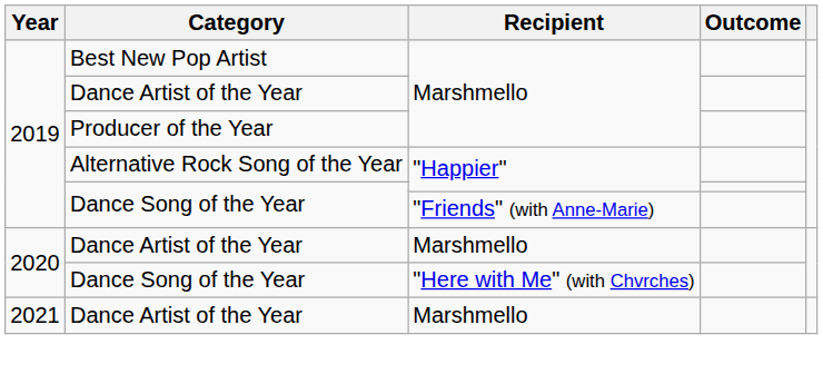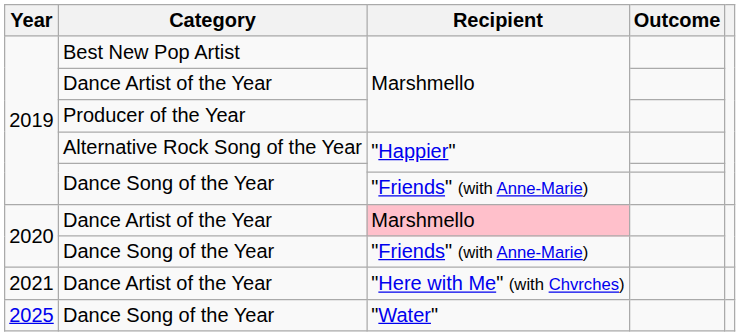 <table class="wikitable sortable">
 <tr>
 <th>Year</th>
 <th>Category</th>
 <th>Recipient</th>
 <th>Outcome</th>
 <th></th>
 </tr>
 <tr>
 <td rowspan="6">2019</td>
 <td>Best New Pop Artist</td>
 <td rowspan="3">Marshmello</td>
 <td></td>
 <td rowspan="6"></td>
 </tr>
 <tr>
 <td>Dance Artist of the Year</td>
 <td></td>
 </tr>
 <tr>
 <td>Producer of the Year</td>
 <td></td>
 </tr>
 <tr>
 <td>Alternative Rock Song of the Year</td>
 <td rowspan="2">"<a href='#'>Happier</a>"</td>
 <td></td>
 </tr>
 <tr>
 <td rowspan="2">Dance Song of the Year</td>
 <td></td>
 </tr>
 <tr>
 <td>"<a href='#'>Friends</a>" <small>(with <a href='#'>Anne-Marie</a>)</small></td>
 <td></td>
 </tr>
 <tr>
 <td rowspan="2">2020</td>
 <td>Dance Artist of the Year</td>
-<td>Marshmello</td>
+<td style="background: pink;">Marshmello</td>
 <td></td>
 <td rowspan="2"></td>
 </tr>
 <tr>
 <td>Dance Song of the Year</td>
-<td>"<a href='#'>Here with Me</a>" <small>(with <a href='#'>Chvrches</a>)</small></td>
+<td>"<a href='#'>Friends</a>" <small>(with <a href='#'>Anne-Marie</a>)</small></td>
 <td></td>
 </tr>
 <tr>
 <td>2021</td>
 <td>Dance Artist of the Year</td>
-<td>Marshmello</td>
+<td>"<a href='#'>Here with Me</a>" <small>(with <a href='#'>Chvrches</a>)</small></td>
+<td></td>
+<td></td>
+</tr>
+<tr>
+<td><a href='#'>2025</a></td>
+<td>Dance Song of the Year</td>
+<td>"<a href='#'>Water</a>" </td>
 <td></td>
 <td></td>
 </tr>
 </table>
